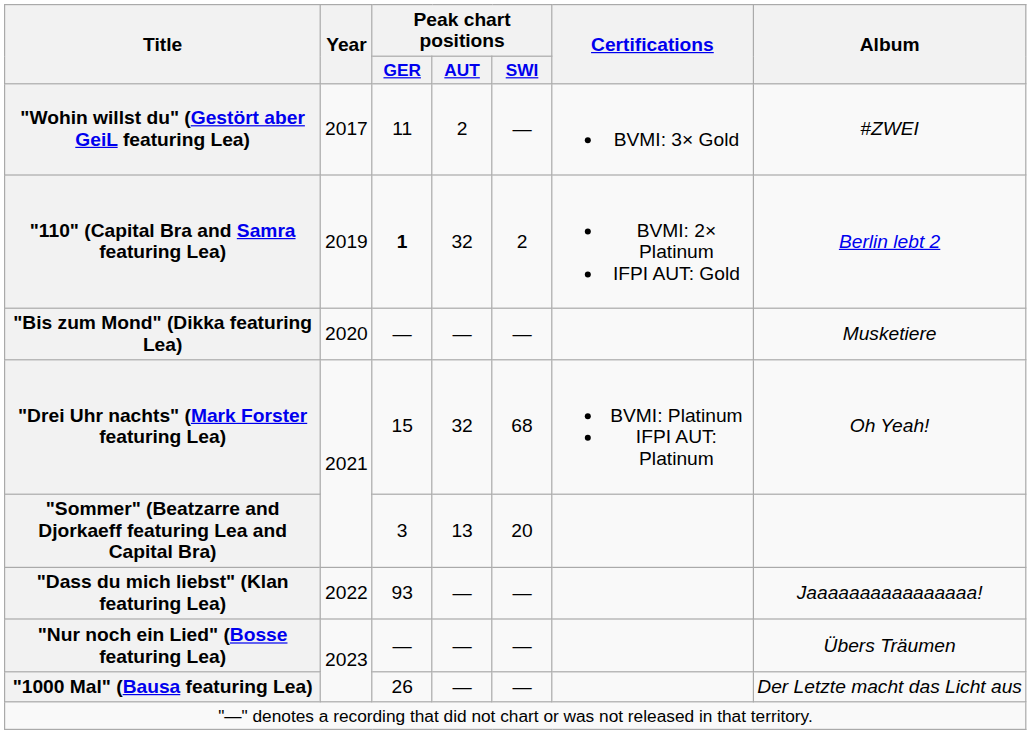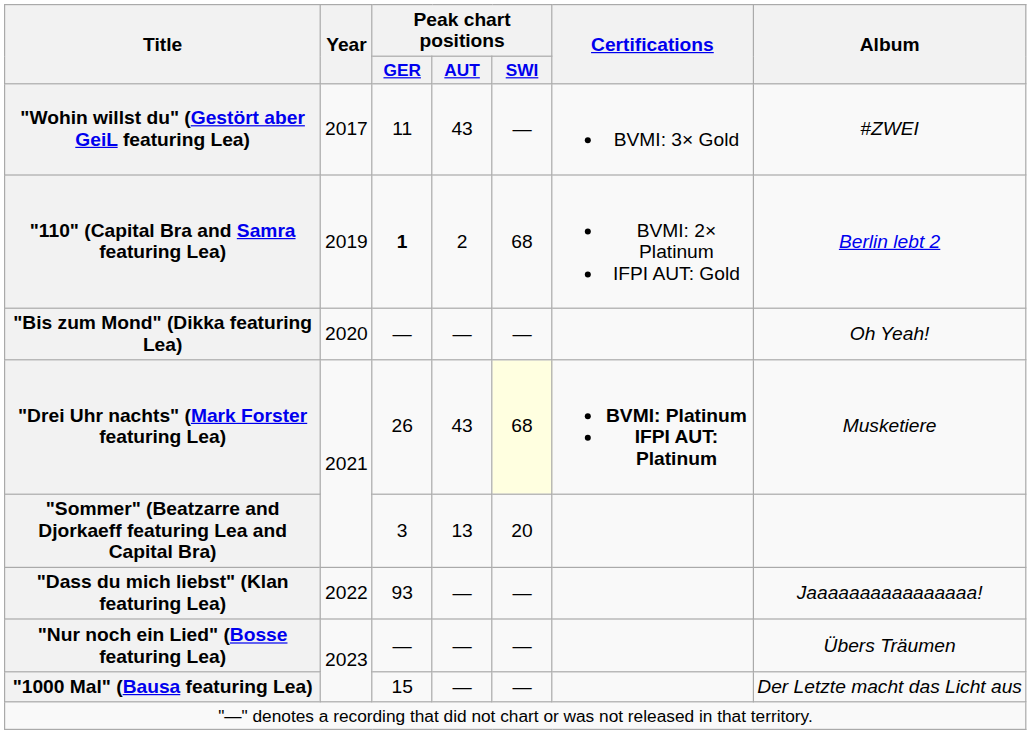 <table class="wikitable plainrowheaders" style="text-align:center;" border="1">
 <tr>
 <th scope="col" rowspan="2" style="width:16em;">Title</th>
 <th scope="col" rowspan="2">Year</th>
 <th colspan="3">Peak chart positions</th>
 <th scope="col" rowspan="2" style="width:10em;"><a href='#'>Certifications</a></th>
 <th scope="col" rowspan="2">Album</th>
 </tr>
 <tr>
 <th scope="col" style="width:3em;font-size:90%;"><a href='#'>GER</a><br></th>
 <th scope="col" style="width:3em;font-size:90%;"><a href='#'>AUT</a><br></th>
 <th scope="col" style="width:3em;font-size:90%;"><a href='#'>SWI</a><br></th>
 </tr>
 <tr>
 <th scope="row">"Wohin willst du" <span>(<a href='#'>Gestört aber GeiL</a> featuring Lea)</span></th>
 <td>2017</td>
 <td>11</td>
-<td>2</td>
+<td>43</td>
 <td>—</td>
 <td><br><ul><li>BVMI: 3× Gold</li></ul></td>
 <td><em>#ZWEI</em></td>
 </tr>
 <tr>
 <th scope="row">"110" <span>(Capital Bra and <a href='#'>Samra</a> featuring Lea)</span></th>
 <td>2019</td>
 <td><strong>1</strong></td>
-<td>32</td>
 <td>2</td>
+<td>68</td>
 <td><br><ul><li>BVMI: 2× Platinum</li><li>IFPI AUT: Gold</li></ul></td>
 <td><em><a href='#'>Berlin lebt 2</a></em></td>
 </tr>
 <tr>
 <th scope="row">"Bis zum Mond" <span>(Dikka featuring Lea)</span></th>
 <td>2020</td>
 <td>—</td>
 <td>—</td>
 <td>—</td>
 <td></td>
-<td><em>Musketiere</em></td>
+<td><em>Oh Yeah!</em></td>
 </tr>
 <tr>
 <th scope="row">"Drei Uhr nachts" <span>(<a href='#'>Mark Forster</a> featuring Lea)</span></th>
 <td rowspan="2">2021</td>
-<td>15</td>
-<td>32</td>
-<td>68</td>
-<td><br><ul><li>BVMI: Platinum</li><li>IFPI AUT: Platinum</li></ul></td>
-<td><em>Oh Yeah!</em></td>
+<td>26</td>
+<td>43</td>
+<td style="background: lightyellow;">68</td>
+<td><strong><br><ul><li>BVMI: Platinum</li><li>IFPI AUT: Platinum</li></ul></strong></td>
+<td><em>Musketiere</em></td>
 </tr>
 <tr>
 <th scope="row">"Sommer" <span>(Beatzarre and Djorkaeff featuring Lea and Capital Bra)</span></th>
 <td>3</td>
 <td>13</td>
 <td>20</td>
 <td></td>
 <td></td>
 </tr>
 <tr>
 <th scope="row">"Dass du mich liebst" <span>(Klan featuring Lea)</span></th>
 <td>2022</td>
 <td>93</td>
 <td>—</td>
 <td>—</td>
 <td></td>
 <td><em>Jaaaaaaaaaaaaaaaa!</em></td>
 </tr>
 <tr>
 <th scope="row">"Nur noch ein Lied" <span>(<a href='#'>Bosse</a> featuring Lea)</span></th>
 <td rowspan="2">2023</td>
 <td>—</td>
 <td>—</td>
 <td>—</td>
 <td></td>
 <td><em>Übers Träumen</em></td>
 </tr>
 <tr>
 <th scope="row">"1000 Mal" <span>(<a href='#'>Bausa</a> featuring Lea)</span></th>
-<td>26</td>
+<td>15</td>
 <td>—</td>
 <td>—</td>
 <td></td>
 <td><em>Der Letzte macht das Licht aus</em></td>
 </tr>
 <tr>
 <td colspan="7" style="font-size:90%">"—" denotes a recording that did not chart or was not released in that territory.</td>
 </tr>
 </table>
